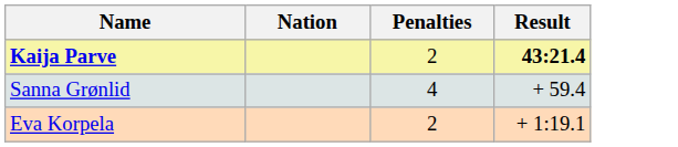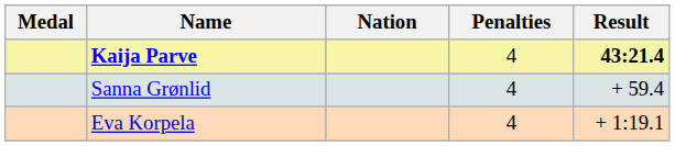 <table class=wikitable style="border:1px solid #AAAAAA;font-size:90%">
 <tr bgcolor="#E4E4E4">
+<th style="border-bottom:1px solid #AAAAAA" width=50>Medal</th>
 <th style="border-bottom:1px solid #AAAAAA" width=160>Name</th>
 <th style="border-bottom:1px solid #AAAAAA" width=80>Nation</th>
 <th style="border-bottom:1px solid #AAAAAA" width=80>Penalties</th>
 <th style="border-bottom:1px solid #AAAAAA" width=60>Result</th>
 </tr>
 <tr bgcolor="#F7F6A8">
+<td align="center"></td>
 <td><strong><a href='#'>Kaija Parve</a></strong></td>
 <td align="center"></td>
-<td align="center">2</td>
+<td align="center">4</td>
 <td align="right"><strong>43:21.4</strong></td>
 </tr>
 <tr bgcolor="#DCE5E5">
+<td align="center"></td>
 <td><a href='#'>Sanna Grønlid</a></td>
 <td align="center"></td>
 <td align="center">4</td>
 <td align="right">+ 59.4</td>
 </tr>
 <tr bgcolor="#FFDAB9">
+<td align="center"></td>
 <td><a href='#'>Eva Korpela</a></td>
 <td align="center"></td>
-<td align="center">2</td>
+<td align="center">4</td>
 <td align="right">+ 1:19.1</td>
 </tr>
 </table>
